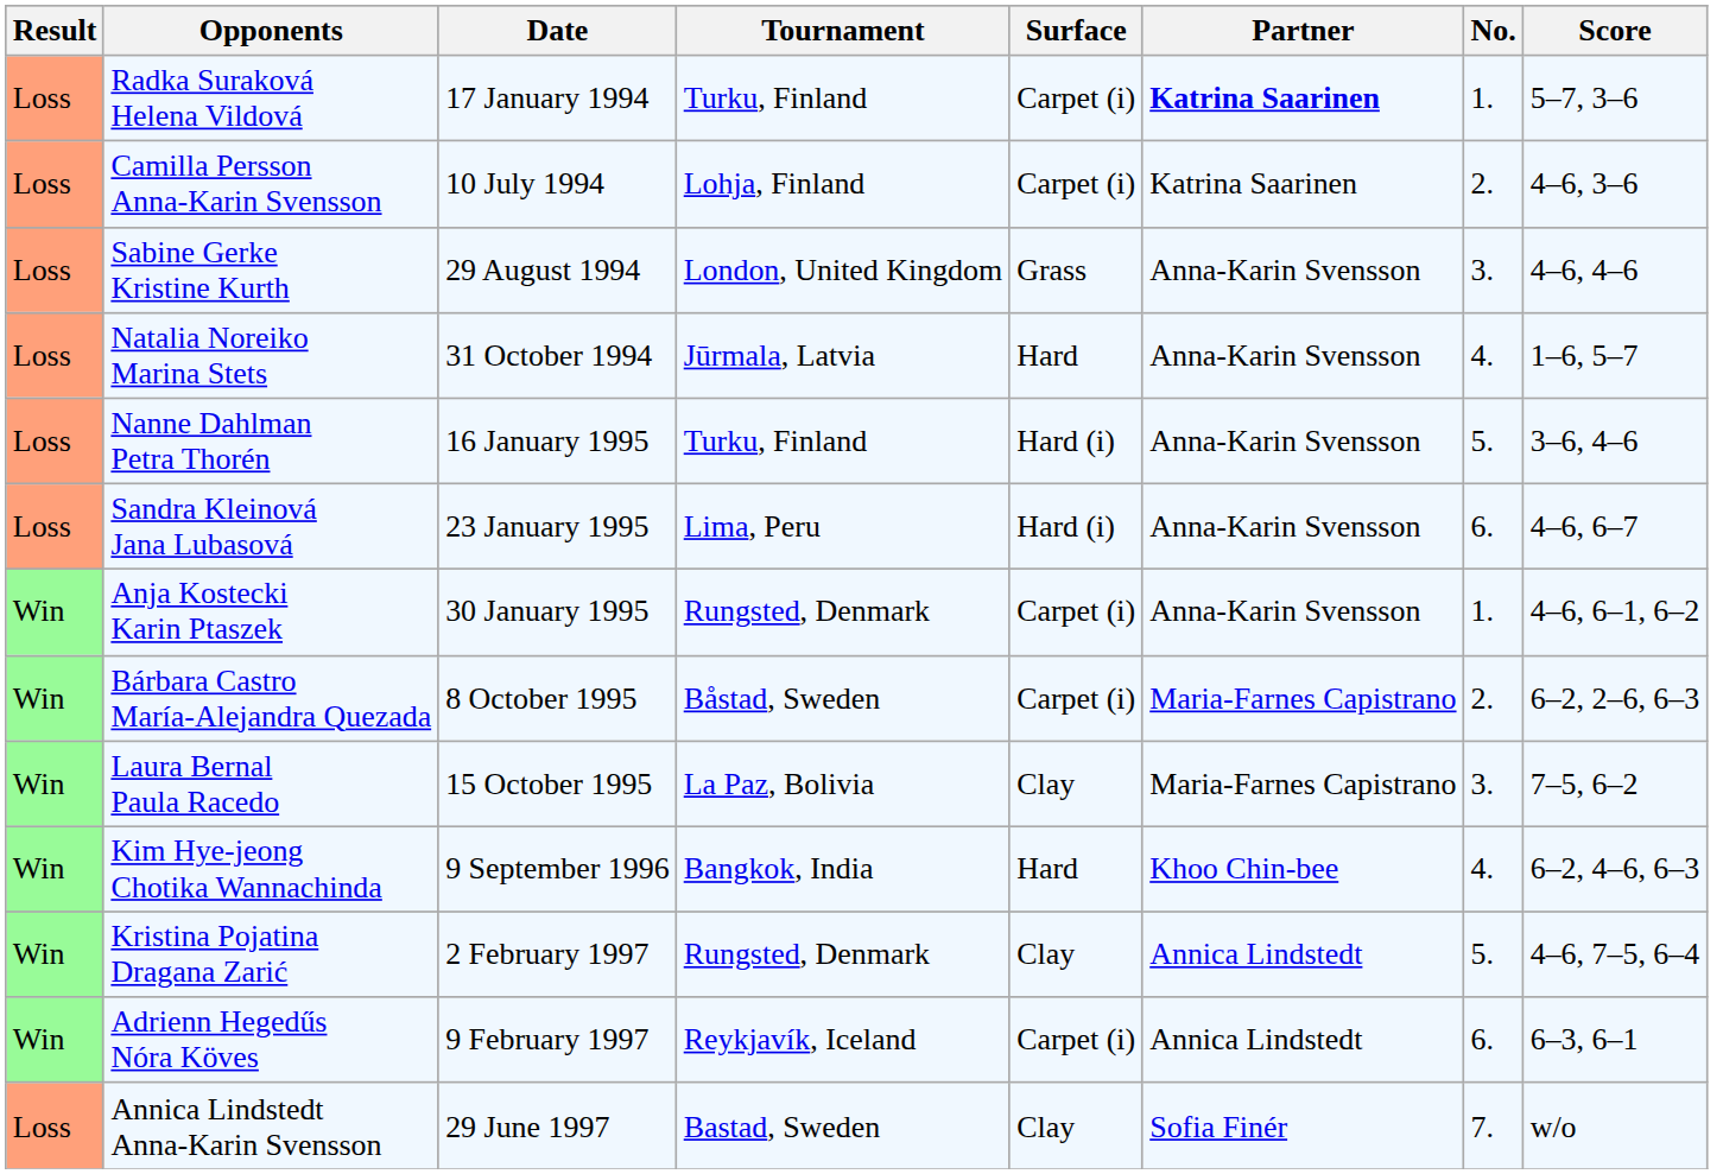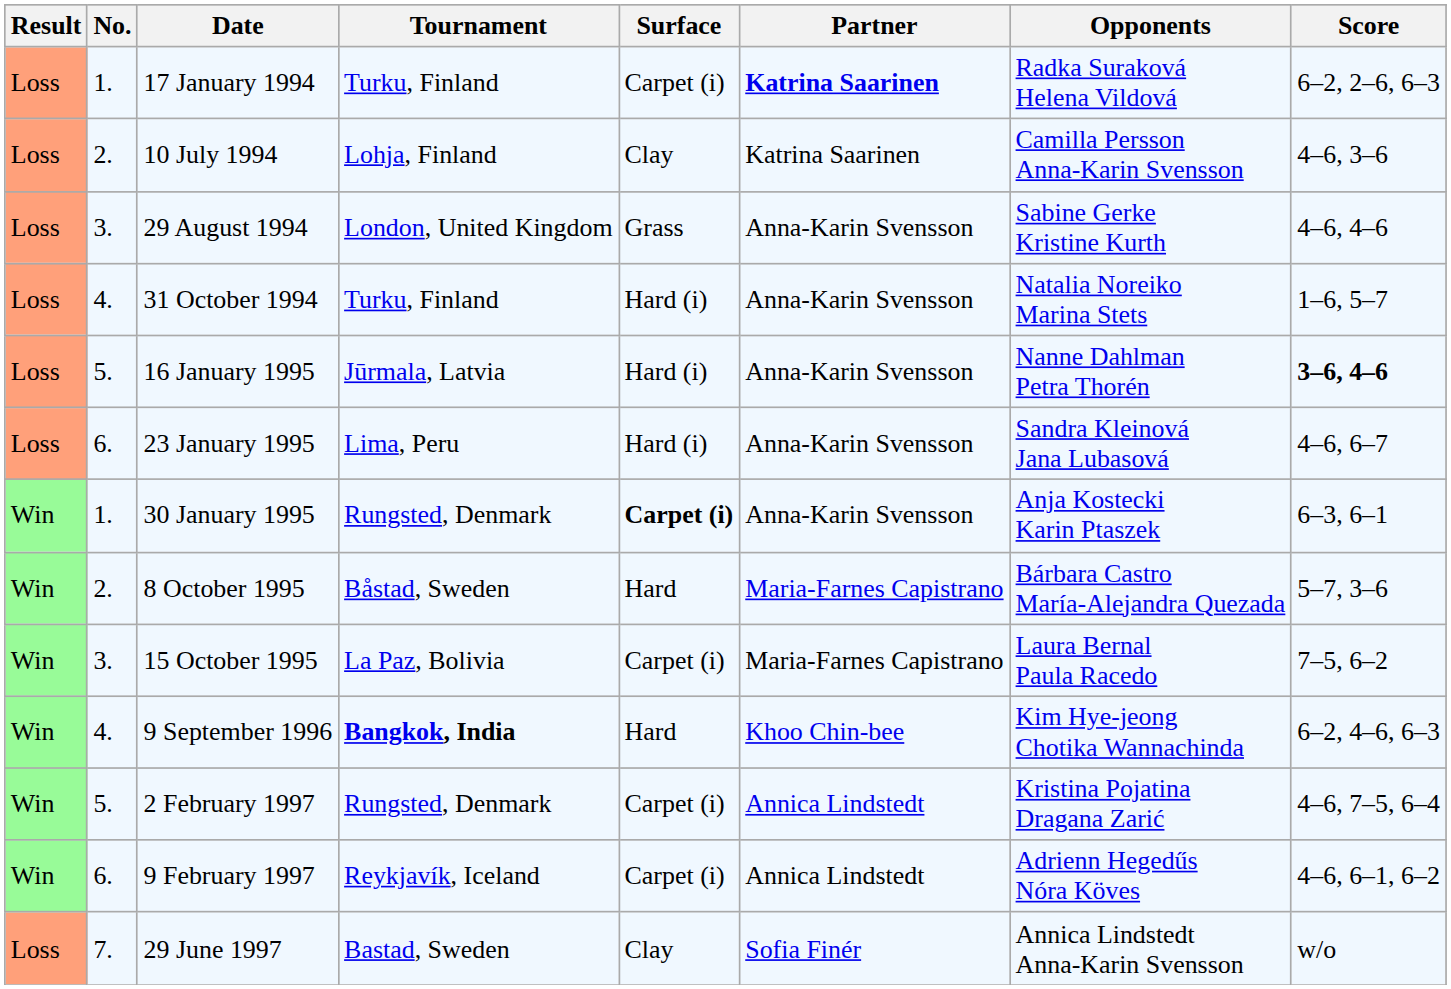 <table class="sortable wikitable" style="font-size:97%;">
 <tr>
 <th>Result</th>
-<th>Opponents</th>
+<th>No.</th>
 <th>Date</th>
 <th>Tournament</th>
 <th>Surface</th>
 <th>Partner</th>
-<th>No.</th>
+<th>Opponents</th>
 <th class="unsortable">Score</th>
 </tr>
 <tr style="background:#f0f8ff;">
 <td style="background:#ffa07a;">Loss</td>
-<td> <a href='#'>Radka Suraková</a> <br>  <a href='#'>Helena Vildová</a></td>
+<td>1.</td>
 <td>17 January 1994</td>
 <td><a href='#'>Turku</a>, Finland</td>
 <td>Carpet (i)</td>
 <td><strong> <a href='#'>Katrina Saarinen</a></strong></td>
-<td>1.</td>
-<td>5–7, 3–6</td>
+<td> <a href='#'>Radka Suraková</a> <br>  <a href='#'>Helena Vildová</a></td>
+<td>6–2, 2–6, 6–3</td>
 </tr>
 <tr style="background:#f0f8ff;">
 <td style="background:#ffa07a;">Loss</td>
-<td> <a href='#'>Camilla Persson</a> <br>  <a href='#'>Anna-Karin Svensson</a></td>
+<td>2.</td>
 <td>10 July 1994</td>
 <td><a href='#'>Lohja</a>, Finland</td>
-<td>Carpet (i)</td>
+<td>Clay</td>
 <td> Katrina Saarinen</td>
-<td>2.</td>
+<td> <a href='#'>Camilla Persson</a> <br>  <a href='#'>Anna-Karin Svensson</a></td>
 <td>4–6, 3–6</td>
 </tr>
 <tr style="background:#f0f8ff;">
 <td style="background:#ffa07a;">Loss</td>
-<td> <a href='#'>Sabine Gerke</a> <br>  <a href='#'>Kristine Kurth</a></td>
+<td>3.</td>
 <td>29 August 1994</td>
 <td><a href='#'>London</a>, United Kingdom</td>
 <td>Grass</td>
 <td> Anna-Karin Svensson</td>
-<td>3.</td>
+<td> <a href='#'>Sabine Gerke</a> <br>  <a href='#'>Kristine Kurth</a></td>
 <td>4–6, 4–6</td>
 </tr>
 <tr style="background:#f0f8ff;">
 <td style="background:#ffa07a;">Loss</td>
+<td>4.</td>
+<td>31 October 1994</td>
+<td><a href='#'>Turku</a>, Finland</td>
+<td>Hard (i)</td>
+<td> Anna-Karin Svensson</td>
 <td> <a href='#'>Natalia Noreiko</a> <br>  <a href='#'>Marina Stets</a></td>
-<td>31 October 1994</td>
-<td><a href='#'>Jūrmala</a>, Latvia</td>
-<td>Hard</td>
-<td> Anna-Karin Svensson</td>
-<td>4.</td>
 <td>1–6, 5–7</td>
 </tr>
 <tr style="background:#f0f8ff;">
 <td style="background:#ffa07a;">Loss</td>
-<td> <a href='#'>Nanne Dahlman</a> <br>  <a href='#'>Petra Thorén</a></td>
+<td>5.</td>
 <td>16 January 1995</td>
-<td><a href='#'>Turku</a>, Finland</td>
+<td><a href='#'>Jūrmala</a>, Latvia</td>
 <td>Hard (i)</td>
 <td> Anna-Karin Svensson</td>
-<td>5.</td>
-<td>3–6, 4–6</td>
+<td> <a href='#'>Nanne Dahlman</a> <br>  <a href='#'>Petra Thorén</a></td>
+<td><strong>3–6, 4–6</strong></td>
 </tr>
 <tr style="background:#f0f8ff;">
 <td style="background:#ffa07a;">Loss</td>
-<td> <a href='#'>Sandra Kleinová</a> <br>  <a href='#'>Jana Lubasová</a></td>
+<td>6.</td>
 <td>23 January 1995</td>
 <td><a href='#'>Lima</a>, Peru</td>
 <td>Hard (i)</td>
 <td> Anna-Karin Svensson</td>
-<td>6.</td>
+<td> <a href='#'>Sandra Kleinová</a> <br>  <a href='#'>Jana Lubasová</a></td>
 <td>4–6, 6–7</td>
 </tr>
 <tr style="background:#f0f8ff;">
 <td style="background:#98fb98;">Win</td>
-<td> <a href='#'>Anja Kostecki</a> <br>  <a href='#'>Karin Ptaszek</a></td>
+<td>1.</td>
 <td>30 January 1995</td>
 <td><a href='#'>Rungsted</a>, Denmark</td>
-<td>Carpet (i)</td>
+<td><strong>Carpet (i)</strong></td>
 <td> Anna-Karin Svensson</td>
-<td>1.</td>
-<td>4–6, 6–1, 6–2</td>
+<td> <a href='#'>Anja Kostecki</a> <br>  <a href='#'>Karin Ptaszek</a></td>
+<td>6–3, 6–1</td>
 </tr>
 <tr style="background:#f0f8ff;">
 <td style="background:#98fb98;">Win</td>
-<td> <a href='#'>Bárbara Castro</a> <br>  <a href='#'>María-Alejandra Quezada</a></td>
+<td>2.</td>
 <td>8 October 1995</td>
 <td><a href='#'>Båstad</a>, Sweden</td>
-<td>Carpet (i)</td>
+<td>Hard</td>
 <td> <a href='#'>Maria-Farnes Capistrano</a></td>
-<td>2.</td>
-<td>6–2, 2–6, 6–3</td>
+<td> <a href='#'>Bárbara Castro</a> <br>  <a href='#'>María-Alejandra Quezada</a></td>
+<td>5–7, 3–6</td>
 </tr>
 <tr style="background:#f0f8ff;">
 <td style="background:#98fb98;">Win</td>
-<td> <a href='#'>Laura Bernal</a> <br>  <a href='#'>Paula Racedo</a></td>
+<td>3.</td>
 <td>15 October 1995</td>
 <td><a href='#'>La Paz</a>, Bolivia</td>
-<td>Clay</td>
+<td>Carpet (i)</td>
 <td> Maria-Farnes Capistrano</td>
-<td>3.</td>
+<td> <a href='#'>Laura Bernal</a> <br>  <a href='#'>Paula Racedo</a></td>
 <td>7–5, 6–2</td>
 </tr>
 <tr style="background:#f0f8ff;">
 <td style="background:#98fb98;">Win</td>
-<td> <a href='#'>Kim Hye-jeong</a> <br>  <a href='#'>Chotika Wannachinda</a></td>
+<td>4.</td>
 <td>9 September 1996</td>
-<td><a href='#'>Bangkok</a>, India</td>
+<td><strong><a href='#'>Bangkok</a>, India</strong></td>
 <td>Hard</td>
 <td> <a href='#'>Khoo Chin-bee</a></td>
-<td>4.</td>
+<td> <a href='#'>Kim Hye-jeong</a> <br>  <a href='#'>Chotika Wannachinda</a></td>
 <td>6–2, 4–6, 6–3</td>
 </tr>
 <tr style="background:#f0f8ff;">
 <td style="background:#98fb98;">Win</td>
-<td> <a href='#'>Kristina Pojatina</a> <br>  <a href='#'>Dragana Zarić</a></td>
+<td>5.</td>
 <td>2 February 1997</td>
 <td><a href='#'>Rungsted</a>, Denmark</td>
-<td>Clay</td>
+<td>Carpet (i)</td>
 <td> <a href='#'>Annica Lindstedt</a></td>
-<td>5.</td>
+<td> <a href='#'>Kristina Pojatina</a> <br>  <a href='#'>Dragana Zarić</a></td>
 <td>4–6, 7–5, 6–4</td>
 </tr>
 <tr style="background:#f0f8ff;">
 <td style="background:#98fb98;">Win</td>
-<td> <a href='#'>Adrienn Hegedűs</a> <br>  <a href='#'>Nóra Köves</a></td>
+<td>6.</td>
 <td>9 February 1997</td>
 <td><a href='#'>Reykjavík</a>, Iceland</td>
 <td>Carpet (i)</td>
 <td> Annica Lindstedt</td>
-<td>6.</td>
-<td>6–3, 6–1</td>
+<td> <a href='#'>Adrienn Hegedűs</a> <br>  <a href='#'>Nóra Köves</a></td>
+<td>4–6, 6–1, 6–2</td>
 </tr>
 <tr style="background:#f0f8ff;">
 <td style="background:#ffa07a;">Loss</td>
-<td> Annica Lindstedt <br>  Anna-Karin Svensson</td>
+<td>7.</td>
 <td>29 June 1997</td>
 <td><a href='#'>Bastad</a>, Sweden</td>
 <td>Clay</td>
 <td> <a href='#'>Sofia Finér</a></td>
-<td>7.</td>
+<td> Annica Lindstedt <br>  Anna-Karin Svensson</td>
 <td>w/o</td>
 </tr>
 </table>
